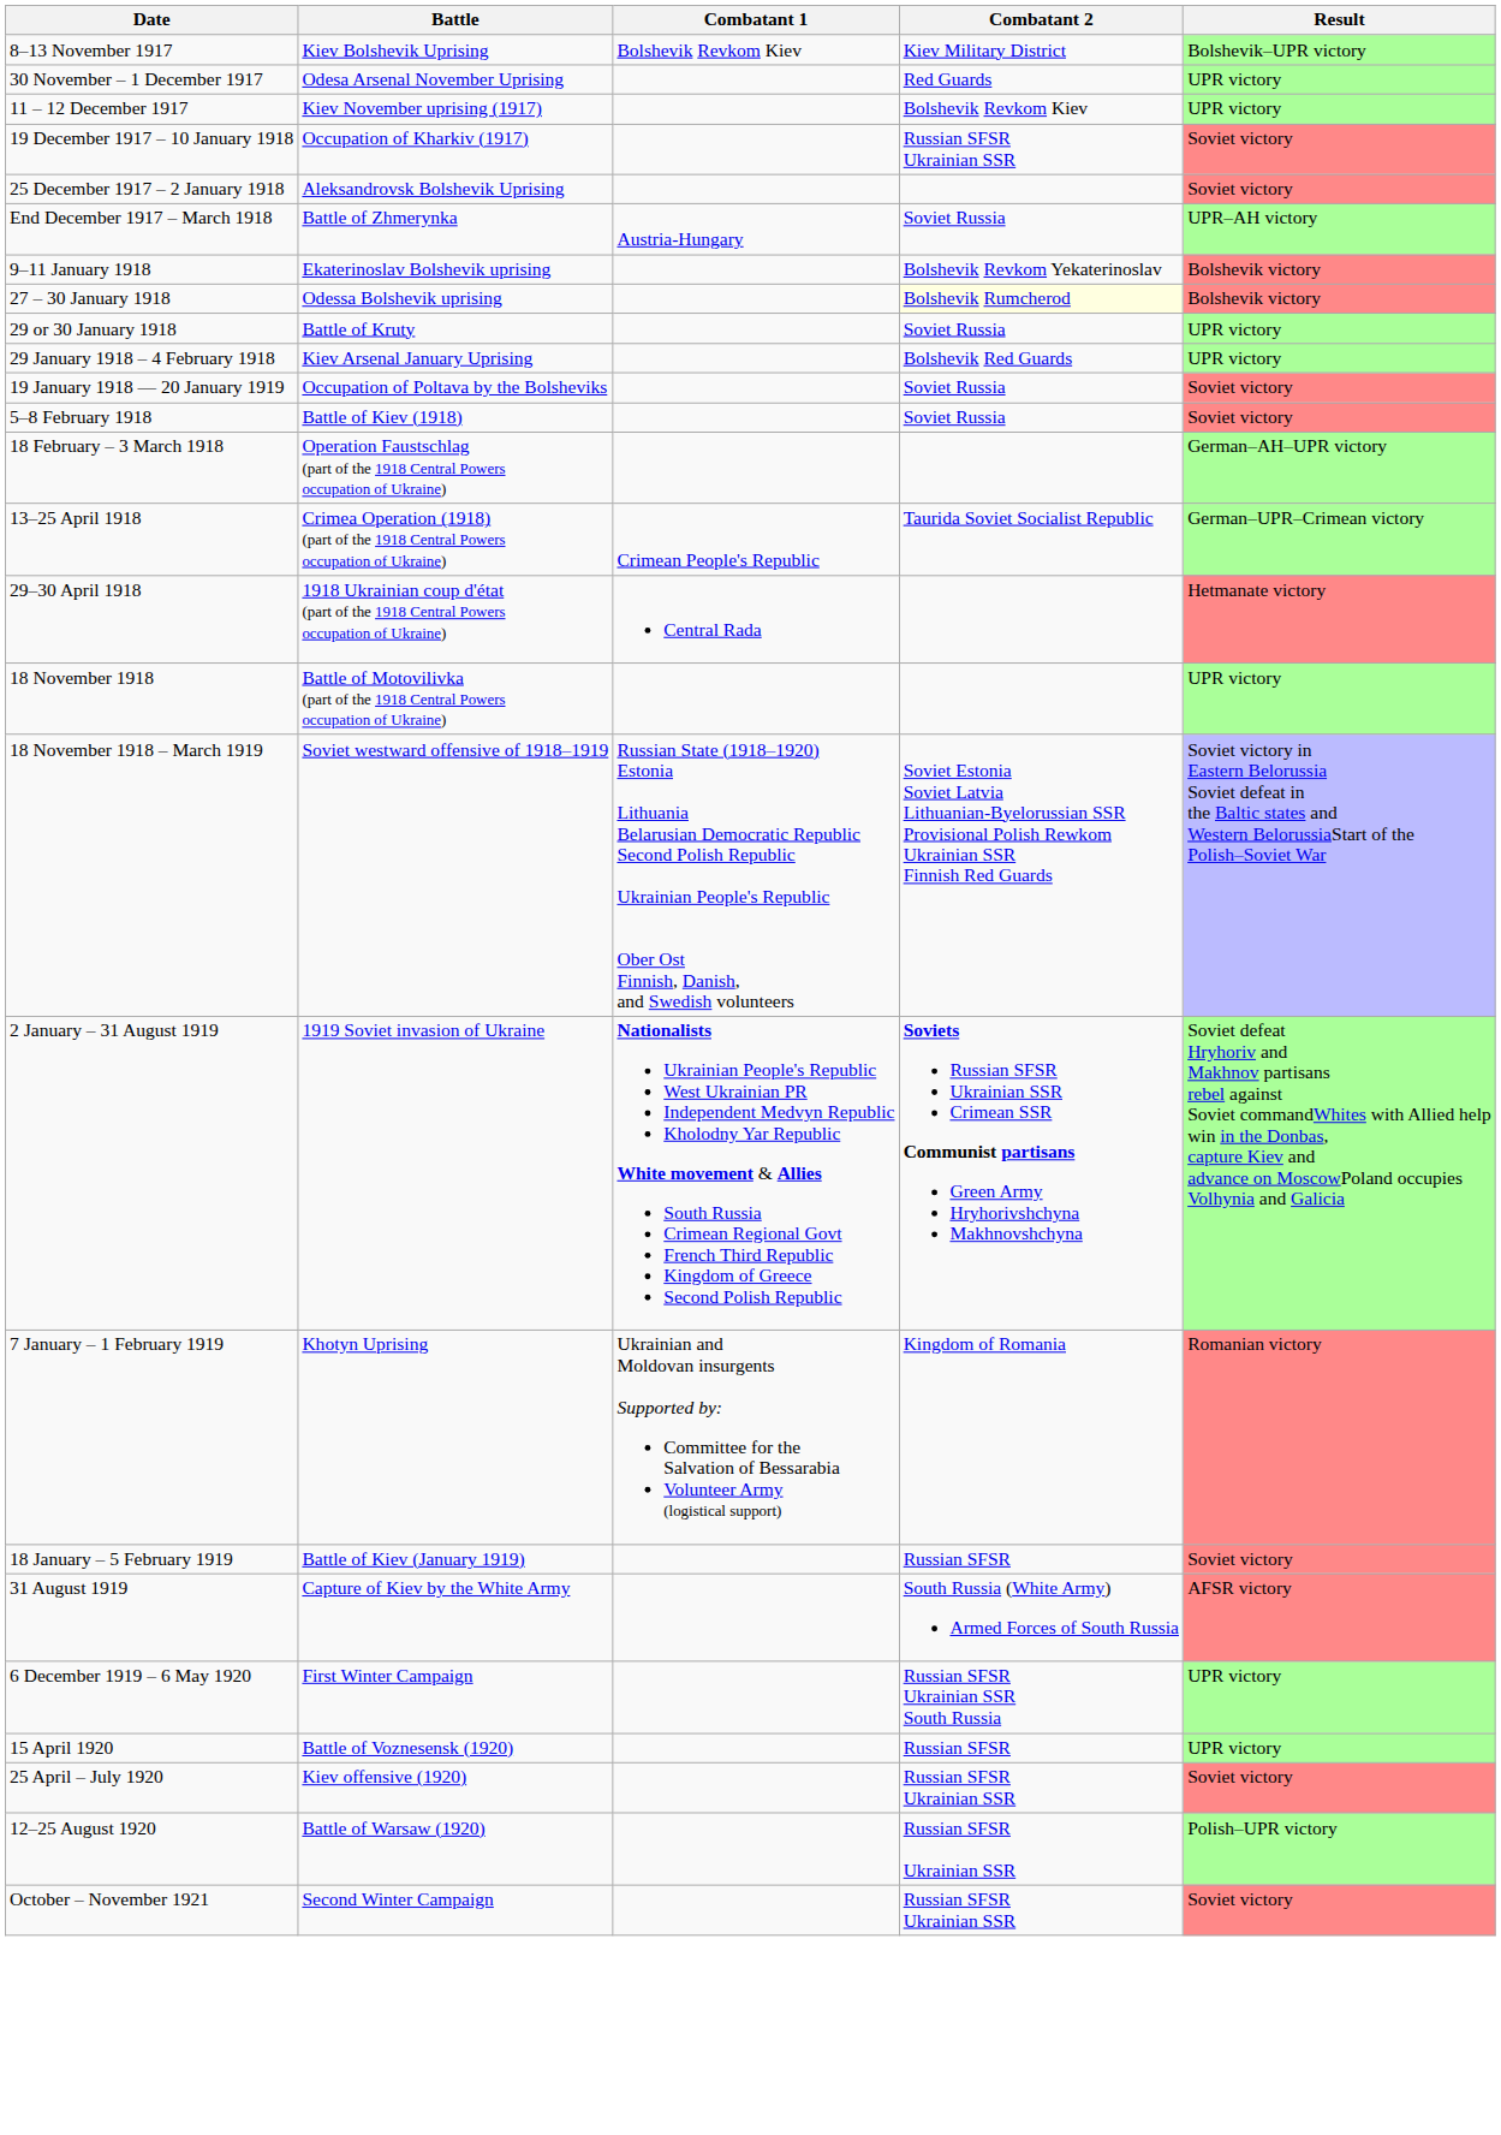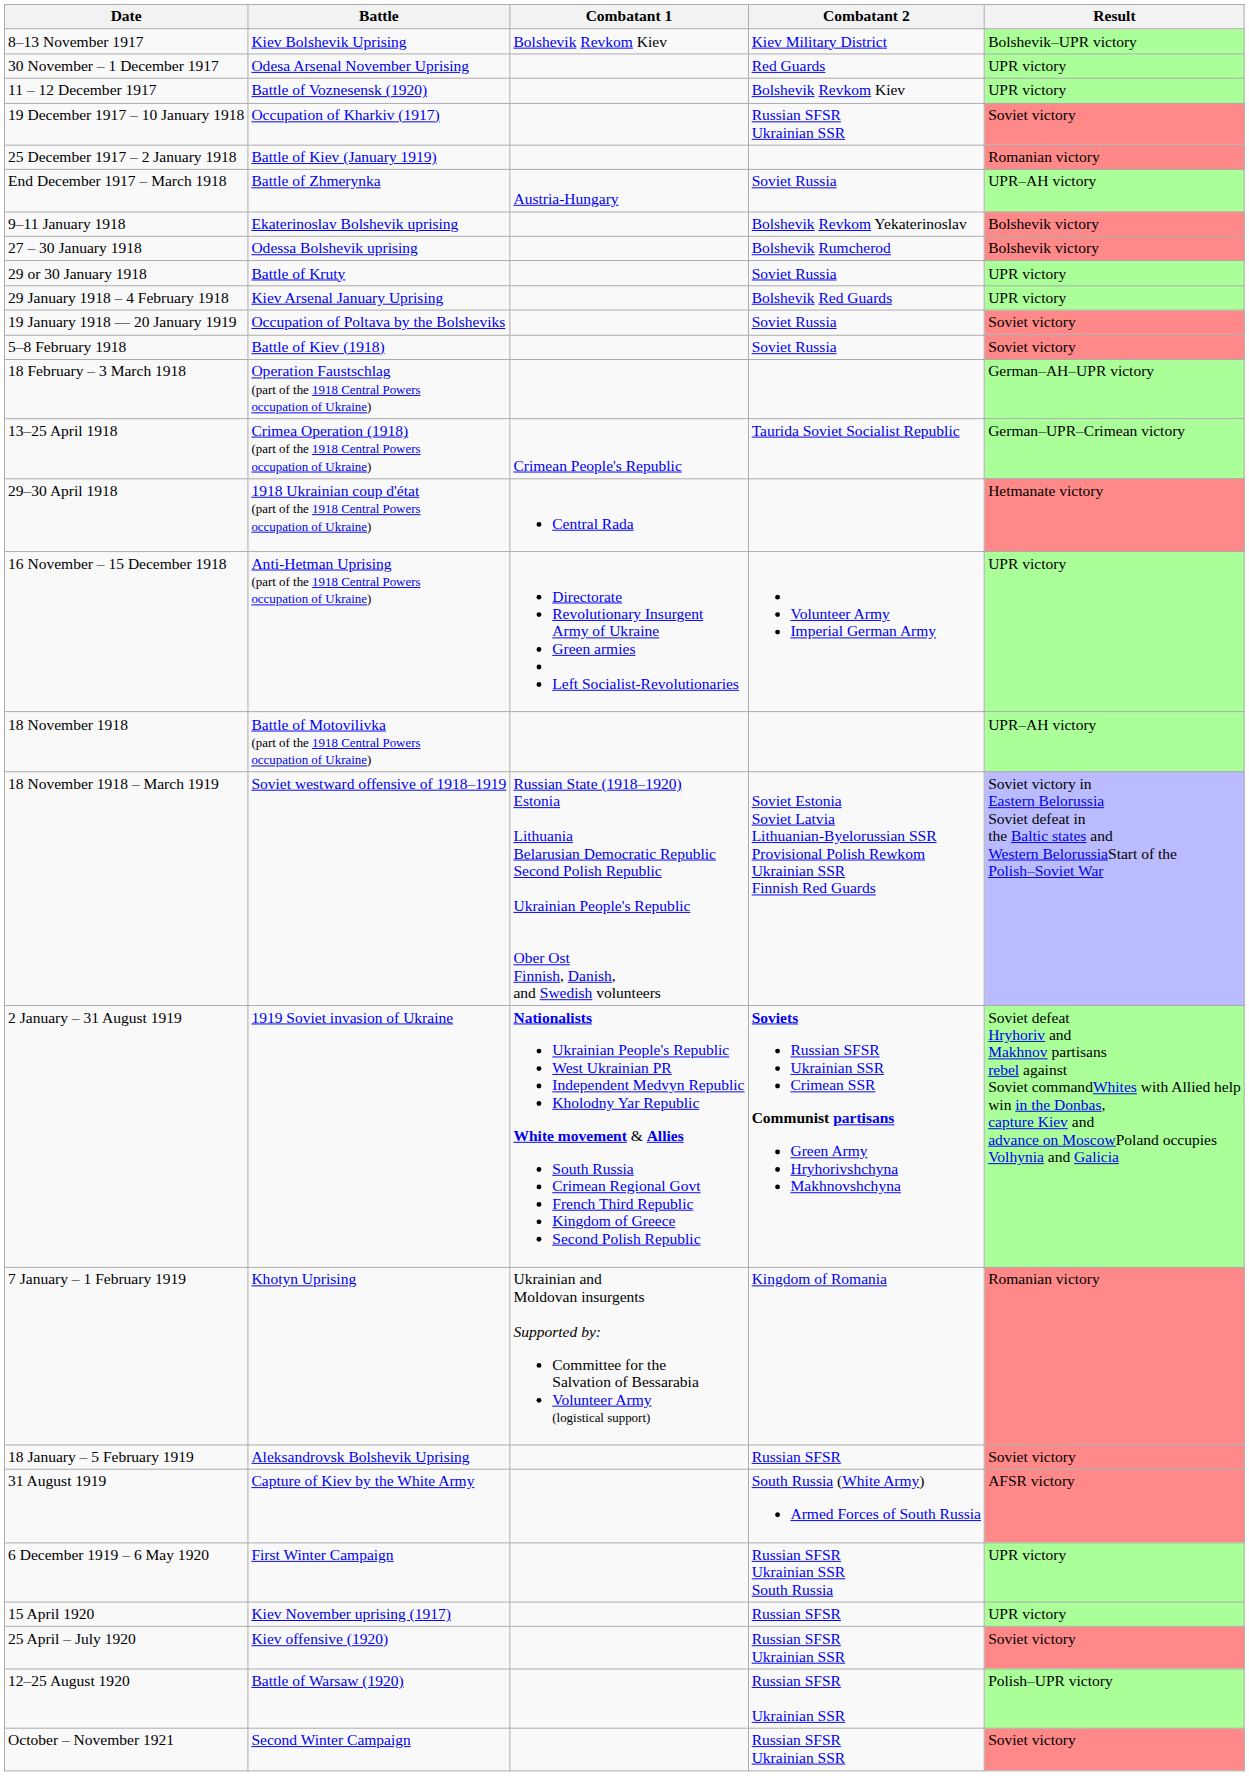 <table class="wikitable sortable">
 <tr>
 <th>Date</th>
 <th>Battle</th>
 <th>Combatant 1</th>
 <th>Combatant 2</th>
 <th>Result</th>
 </tr>
 <tr valign="top">
 <td>8–13 November 1917</td>
 <td><a href='#'>Kiev Bolshevik Uprising</a></td>
 <td> <a href='#'>Bolshevik</a> <a href='#'>Revkom</a> Kiev<br></td>
 <td> <a href='#'>Kiev Military District</a></td>
 <td style="background:#AF9">Bolshevik–UPR victory</td>
 </tr>
 <tr valign="top">
 <td>30 November – 1 December 1917</td>
 <td><a href='#'>Odesa Arsenal November Uprising</a></td>
 <td></td>
 <td> <a href='#'>Red Guards</a></td>
 <td style="background:#AF9">UPR victory</td>
 </tr>
 <tr valign="top">
 <td>11 – 12 December 1917</td>
-<td><a href='#'>Kiev November uprising (1917)</a></td>
+<td><a href='#'>Battle of Voznesensk (1920)</a></td>
 <td></td>
 <td>  <a href='#'>Bolshevik</a> <a href='#'>Revkom</a> Kiev</td>
 <td style="background:#AF9">UPR victory</td>
 </tr>
 <tr valign="top">
 <td>19 December 1917 – 10 January 1918</td>
 <td><a href='#'>Occupation of Kharkiv (1917)</a></td>
 <td></td>
 <td> <a href='#'>Russian SFSR</a><br> <a href='#'>Ukrainian SSR</a></td>
 <td style="background:#F88">Soviet victory</td>
 </tr>
 <tr valign="top">
 <td>25 December 1917 – 2 January 1918</td>
-<td><a href='#'>Aleksandrovsk Bolshevik Uprising</a></td>
+<td><a href='#'>Battle of Kiev (January 1919)</a></td>
 <td></td>
 <td></td>
-<td style="background:#F88">Soviet victory</td>
+<td style="background:#F88">Romanian victory</td>
 </tr>
 <tr valign="top">
 <td>End December 1917 – March 1918</td>
 <td><a href='#'>Battle of Zhmerynka</a></td>
 <td><br> <a href='#'>Austria-Hungary</a></td>
 <td> <a href='#'>Soviet Russia</a></td>
 <td style="background:#AF9">UPR–AH victory</td>
 </tr>
 <tr valign="top">
 <td>9–11 January 1918</td>
 <td><a href='#'>Ekaterinoslav Bolshevik uprising</a></td>
 <td></td>
 <td> <a href='#'>Bolshevik</a> <a href='#'>Revkom</a> Yekaterinoslav</td>
 <td style="background:#F88">Bolshevik victory</td>
 </tr>
 <tr valign="top">
 <td>27 – 30 January 1918</td>
 <td><a href='#'>Odessa Bolshevik uprising</a></td>
 <td></td>
-<td style="background: lightyellow;"> <a href='#'>Bolshevik</a> <a href='#'>Rumcherod</a></td>
+<td> <a href='#'>Bolshevik</a> <a href='#'>Rumcherod</a></td>
 <td style="background:#F88">Bolshevik victory</td>
 </tr>
 <tr valign="top">
 <td>29 or 30 January 1918</td>
 <td><a href='#'>Battle of Kruty</a></td>
 <td></td>
 <td> <a href='#'>Soviet Russia</a></td>
 <td style="background:#AF9">UPR victory</td>
 </tr>
 <tr valign="top">
 <td>29 January 1918 – 4 February 1918</td>
 <td><a href='#'>Kiev Arsenal January Uprising</a></td>
 <td></td>
 <td> <a href='#'>Bolshevik</a> <a href='#'>Red Guards</a></td>
 <td style="background:#AF9">UPR victory</td>
 </tr>
 <tr valign="top">
 <td>19 January 1918 — 20 January 1919</td>
 <td><a href='#'>Occupation of Poltava by the Bolsheviks</a></td>
 <td></td>
 <td> <a href='#'>Soviet Russia</a></td>
 <td style="background:#F88">Soviet victory</td>
 </tr>
 <tr valign="top">
 <td>5–8 February 1918</td>
 <td><a href='#'>Battle of Kiev (1918)</a></td>
 <td></td>
 <td> <a href='#'>Soviet Russia</a></td>
 <td style="background:#F88">Soviet victory</td>
 </tr>
 <tr valign="top">
 <td>18 February – 3 March 1918</td>
 <td><a href='#'>Operation Faustschlag</a><br><small>(part of the <a href='#'>1918 Central Powers<br>occupation of Ukraine</a>)</small></td>
 <td><br><br></td>
 <td><br></td>
 <td style="background:#AF9">German–AH–UPR victory</td>
 </tr>
 <tr valign="top">
 <td>13–25 April 1918</td>
 <td><a href='#'>Crimea Operation (1918)</a><br><small>(part of the <a href='#'>1918 Central Powers<br>occupation of Ukraine</a>)</small></td>
 <td><br><br> <a href='#'>Crimean People's Republic</a></td>
 <td> <a href='#'>Taurida Soviet Socialist Republic</a></td>
 <td style="background:#AF9">German–UPR–Crimean victory</td>
 </tr>
 <tr valign="top">
 <td>29–30 April 1918</td>
 <td><a href='#'>1918 Ukrainian coup d'état</a><br><small>(part of the <a href='#'>1918 Central Powers<br>occupation of Ukraine</a>)</small></td>
 <td><br><ul><li> <a href='#'>Central Rada</a></li></ul></td>
 <td> <br></td>
 <td style="background:#F88">Hetmanate victory</td>
 </tr>
 <tr valign="top">
+<td>16 November – 15 December 1918</td>
+<td><a href='#'>Anti-Hetman Uprising</a><br><small>(part of the <a href='#'>1918 Central Powers<br>occupation of Ukraine</a>)</small></td>
+<td><br><ul><li> <a href='#'>Directorate</a></li><li> <a href='#'>Revolutionary Insurgent<br>Army of Ukraine</a></li><li><a href='#'>Green armies</a></li><li></li><li><a href='#'>Left Socialist-Revolutionaries</a></li></ul></td>
+<td><br><ul><li> </li><li> <a href='#'>Volunteer Army</a></li><li> <a href='#'>Imperial German Army</a></li></ul></td>
+<td style="background:#AF9">UPR victory</td>
+</tr>
+<tr valign="top">
 <td>18 November 1918</td>
 <td><a href='#'>Battle of Motovilivka</a><br><small>(part of the <a href='#'>1918 Central Powers<br>occupation of Ukraine</a>)</small></td>
 <td></td>
 <td> </td>
-<td style="background:#AF9">UPR victory</td>
+<td style="background:#AF9">UPR–AH victory</td>
 </tr>
 <tr valign="top">
 <td>18 November 1918 – March 1919</td>
 <td><a href='#'>Soviet westward offensive of 1918–1919</a></td>
 <td> <a href='#'>Russian State (1918–1920)</a><br> <a href='#'>Estonia</a><br><br> <a href='#'>Lithuania</a><br> <a href='#'>Belarusian Democratic Republic</a><br> <a href='#'>Second Polish Republic</a><br><br> <a href='#'>Ukrainian People's Republic</a><br><br><br> <a href='#'>Ober Ost</a> <br><a href='#'>Finnish</a>, <a href='#'>Danish</a>,<br>and <a href='#'>Swedish</a> volunteers</td>
 <td><br> <a href='#'>Soviet Estonia</a><br> <a href='#'>Soviet Latvia</a><br> <a href='#'>Lithuanian-Byelorussian SSR</a><br> <a href='#'>Provisional Polish Rewkom</a><br> <a href='#'>Ukrainian SSR</a><br> <a href='#'>Finnish Red Guards</a></td>
 <td style="background:#BBF">Soviet victory in<br><a href='#'>Eastern Belorussia</a><br>Soviet defeat in<br>the <a href='#'>Baltic states</a> and<br><a href='#'>Western Belorussia</a>Start of the<br><a href='#'>Polish–Soviet War</a></td>
 </tr>
 <tr valign="top">
 <td>2 January – 31 August 1919</td>
 <td><a href='#'>1919 Soviet invasion of Ukraine</a></td>
 <td><strong><a href='#'>Nationalists</a></strong><br><ul><li> <a href='#'>Ukrainian People's Republic</a></li><li> <a href='#'>West Ukrainian PR</a></li><li> <a href='#'>Independent Medvyn Republic</a></li><li><a href='#'>Kholodny Yar Republic</a></li></ul><strong><a href='#'>White movement</a></strong> & <strong><a href='#'>Allies</a></strong><ul><li> <a href='#'>South Russia</a></li><li> <a href='#'>Crimean Regional Govt</a></li><li> <a href='#'>French Third Republic</a></li><li> <a href='#'>Kingdom of Greece</a></li><li> <a href='#'>Second Polish Republic</a></li></ul></td>
 <td><strong><a href='#'>Soviets</a></strong><br><ul><li> <a href='#'>Russian SFSR</a></li><li> <a href='#'>Ukrainian SSR</a></li><li> <a href='#'>Crimean SSR</a></li></ul><strong>Communist <a href='#'>partisans</a></strong><ul><li><a href='#'>Green Army</a><br></li><li><a href='#'>Hryhorivshchyna</a><br></li><li><a href='#'>Makhnovshchyna</a><br></li></ul></td>
 <td style="background:#AF9">Soviet defeat<br><a href='#'>Hryhoriv</a> and<br><a href='#'>Makhnov</a> partisans<br><a href='#'>rebel</a> against<br>Soviet command<a href='#'>Whites</a> with Allied help<br>win <a href='#'>in the Donbas</a>,<br><a href='#'>capture Kiev</a> and<br><a href='#'>advance on Moscow</a>Poland occupies<br><a href='#'>Volhynia</a> and <a href='#'>Galicia</a></td>
 </tr>
 <tr valign="top">
 <td>7 January – 1 February 1919</td>
 <td><a href='#'>Khotyn Uprising</a></td>
 <td> Ukrainian and<br>Moldovan insurgents<br><br><em>Supported by:</em><ul><li> Committee for the<br>Salvation of Bessarabia</li><li> <a href='#'>Volunteer Army</a><br><small>(logistical support)</small></li></ul></td>
 <td> <a href='#'>Kingdom of Romania</a></td>
 <td style="background:#F88">Romanian victory</td>
 </tr>
 <tr valign="top">
 <td>18 January – 5 February 1919</td>
-<td><a href='#'>Battle of Kiev (January 1919)</a></td>
+<td><a href='#'>Aleksandrovsk Bolshevik Uprising</a></td>
 <td></td>
 <td> <a href='#'>Russian SFSR</a></td>
 <td style="background:#F88">Soviet victory</td>
 </tr>
 <tr valign="top">
 <td>31 August 1919</td>
 <td><a href='#'>Capture of Kiev by the White Army</a></td>
 <td><br><br></td>
 <td> <a href='#'>South Russia</a> (<a href='#'>White Army</a>)<br><ul><li><a href='#'>Armed Forces of South Russia</a></li></ul></td>
 <td style="background:#F88">AFSR victory</td>
 </tr>
 <tr valign="top">
 <td>6 December 1919 – 6 May 1920</td>
 <td><a href='#'>First Winter Campaign</a></td>
 <td></td>
 <td> <a href='#'>Russian SFSR</a><br> <a href='#'>Ukrainian SSR</a><br> <a href='#'>South Russia</a></td>
 <td style="background:#AF9">UPR victory</td>
 </tr>
 <tr valign="top">
 <td>15 April 1920</td>
-<td><a href='#'>Battle of Voznesensk (1920)</a></td>
+<td><a href='#'>Kiev November uprising (1917)</a></td>
 <td></td>
 <td> <a href='#'>Russian SFSR</a></td>
 <td style="background:#AF9">UPR victory</td>
 </tr>
 <tr valign="top">
 <td>25 April – July 1920</td>
 <td><a href='#'>Kiev offensive (1920)</a></td>
 <td><br></td>
 <td> <a href='#'>Russian SFSR</a><br> <a href='#'>Ukrainian SSR</a></td>
 <td style="background:#F88">Soviet victory</td>
 </tr>
 <tr valign="top">
 <td>12–25 August 1920</td>
 <td><a href='#'>Battle of Warsaw (1920)</a></td>
 <td><br></td>
 <td> <a href='#'>Russian SFSR</a><br><br> <a href='#'>Ukrainian SSR</a></td>
 <td style="background:#AF9">Polish–UPR victory</td>
 </tr>
 <tr valign="top">
 <td>October – November 1921</td>
 <td><a href='#'>Second Winter Campaign</a></td>
 <td></td>
 <td> <a href='#'>Russian SFSR</a><br> <a href='#'>Ukrainian SSR</a></td>
 <td style="background:#F88">Soviet victory</td>
 </tr>
 </table>
